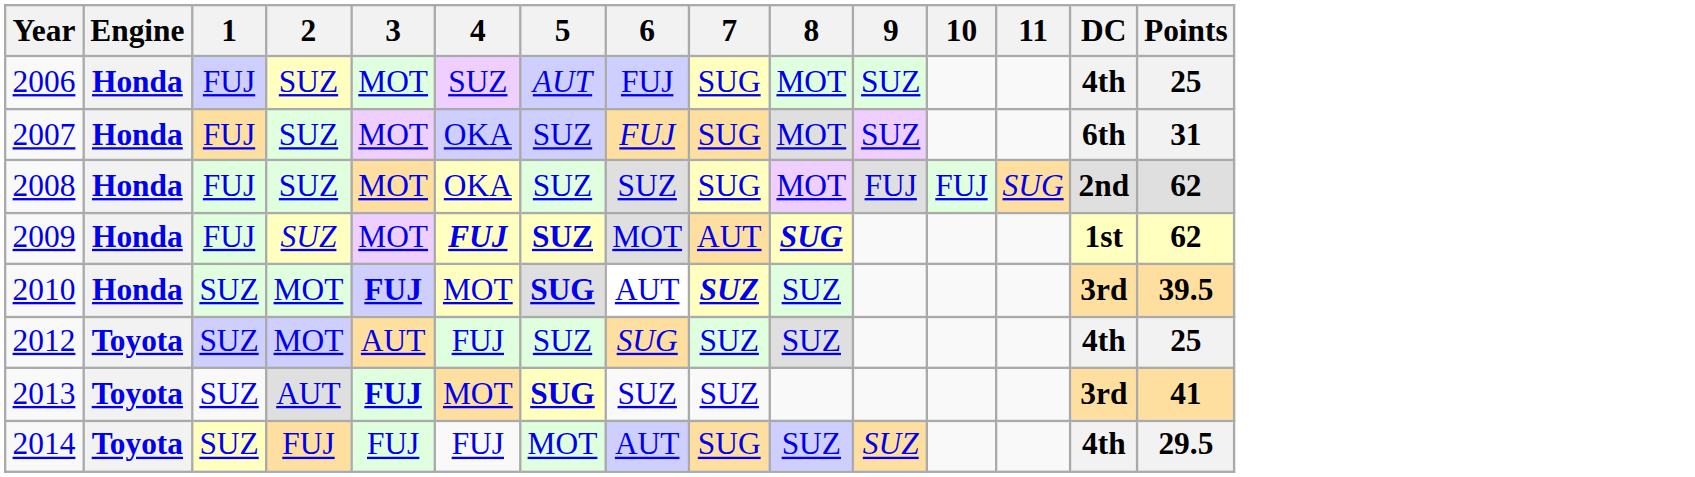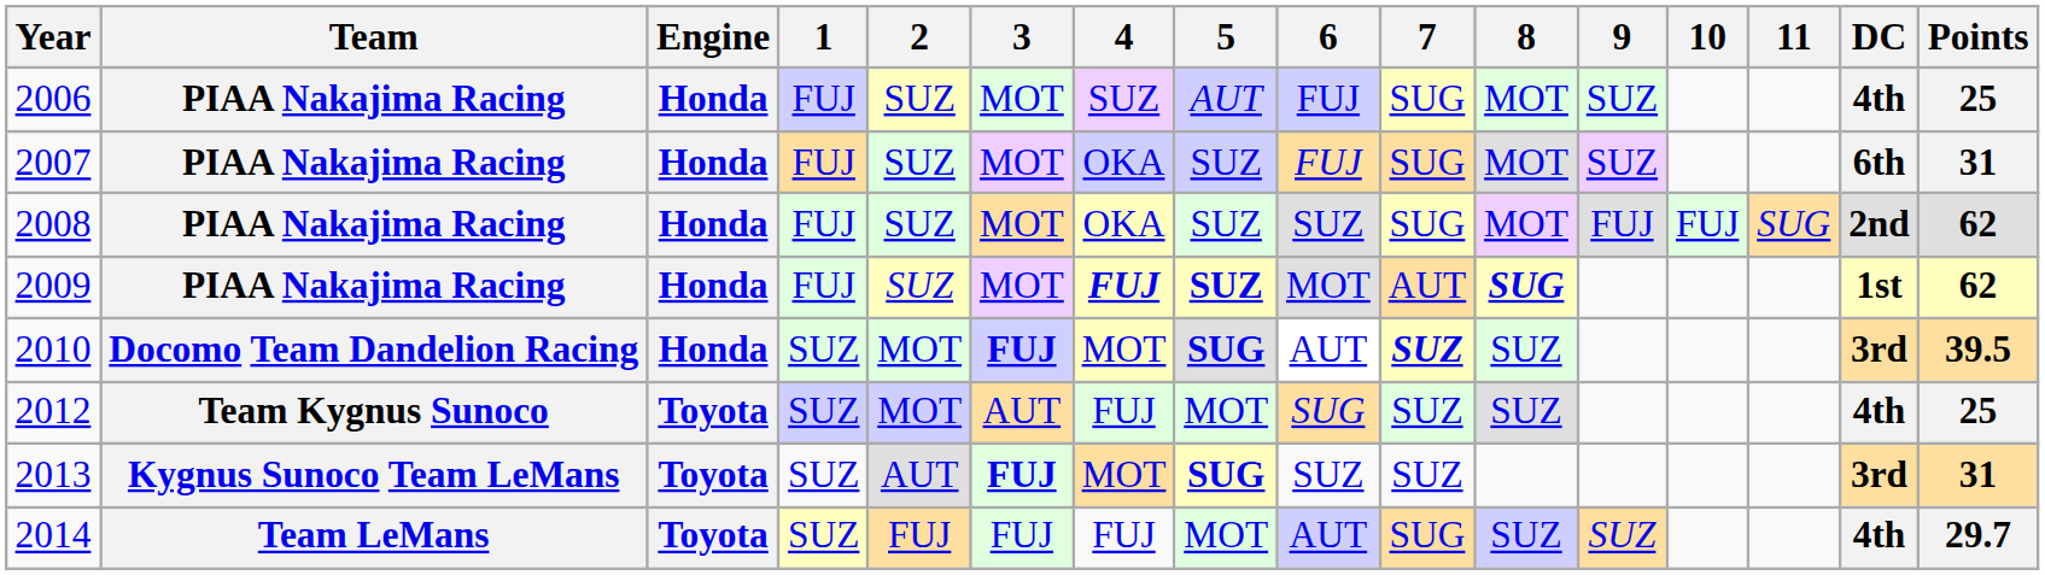 <table class="wikitable" style="text-align:center; font-size:85%">
 <tr>
 <th>Year</th>
+<th>Team</th>
 <th>Engine</th>
 <th>1</th>
 <th>2</th>
 <th>3</th>
 <th>4</th>
 <th>5</th>
 <th>6</th>
 <th>7</th>
 <th>8</th>
 <th>9</th>
 <th>10</th>
 <th>11</th>
 <th>DC</th>
 <th>Points</th>
 </tr>
 <tr>
 <td><a href='#'>2006</a></td>
+<th nowrap>PIAA <a href='#'>Nakajima Racing</a></th>
 <th><a href='#'>Honda</a></th>
 <td style="background:#CFCFFF;"><a href='#'>FUJ</a><br></td>
 <td style="background:#FFFFBF;"><a href='#'>SUZ</a><br></td>
 <td style="background:#DFFFDF;"><a href='#'>MOT</a><br></td>
 <td style="background:#EFCFFF;"><a href='#'>SUZ</a><br></td>
 <td style="background:#CFCFFF;"><em><a href='#'>AUT</a></em><br></td>
 <td style="background:#CFCFFF;"><a href='#'>FUJ</a><br></td>
 <td style="background:#FFFFBF;"><a href='#'>SUG</a><br></td>
 <td style="background:#DFFFDF;"><a href='#'>MOT</a><br></td>
 <td style="background:#DFFFDF;"><a href='#'>SUZ</a><br></td>
 <td></td>
 <td></td>
 <th>4th</th>
 <th>25</th>
 </tr>
 <tr>
 <td><a href='#'>2007</a></td>
+<th nowrap>PIAA <a href='#'>Nakajima Racing</a></th>
 <th><a href='#'>Honda</a></th>
 <td style="background:#FFDF9F;"><a href='#'>FUJ</a><br></td>
 <td style="background:#DFFFDF;"><a href='#'>SUZ</a><br></td>
 <td style="background:#EFCFFF;"><a href='#'>MOT</a><br></td>
 <td style="background:#CFCFFF;"><a href='#'>OKA</a><br></td>
 <td style="background:#CFCFFF;"><a href='#'>SUZ</a><br></td>
 <td style="background:#FFDF9F;"><em><a href='#'>FUJ</a></em><br></td>
 <td style="background:#FFDF9F;"><a href='#'>SUG</a><br></td>
 <td style="background:#DFDFDF;"><a href='#'>MOT</a><br></td>
 <td style="background:#EFCFFF;"><a href='#'>SUZ</a><br></td>
 <td></td>
 <td></td>
 <th>6th</th>
 <th>31</th>
 </tr>
 <tr>
 <td><a href='#'>2008</a></td>
+<th nowrap>PIAA <a href='#'>Nakajima Racing</a></th>
 <th><a href='#'>Honda</a></th>
 <td style="background:#DFFFDF;"><a href='#'>FUJ</a><br></td>
 <td style="background:#DFFFDF;"><a href='#'>SUZ</a><br></td>
 <td style="background:#FFDF9F;"><a href='#'>MOT</a><br></td>
 <td style="background:#FFFFBF;"><a href='#'>OKA</a><br></td>
 <td style="background:#DFFFDF;"><a href='#'>SUZ</a><br></td>
 <td style="background:#DFDFDF;"><a href='#'>SUZ</a><br></td>
 <td style="background:#FFFFBF;"><a href='#'>SUG</a><br></td>
 <td style="background:#EFCFFF;"><a href='#'>MOT</a><br></td>
 <td style="background:#DFDFDF;"><a href='#'>FUJ</a><br></td>
 <td style="background:#DFFFDF;"><a href='#'>FUJ</a><br></td>
 <td style="background:#FFDF9F;"><em><a href='#'>SUG</a></em><br></td>
 <th style="background:#DFDFDF;">2nd</th>
 <th style="background:#DFDFDF;">62</th>
 </tr>
 <tr>
 <td><a href='#'>2009</a></td>
+<th nowrap>PIAA <a href='#'>Nakajima Racing</a></th>
 <th><a href='#'>Honda</a></th>
 <td style="background:#DFFFDF;"><a href='#'>FUJ</a><br></td>
 <td style="background:#FFFFBF;"><em><a href='#'>SUZ</a></em><br></td>
 <td style="background:#EFCFFF;"><a href='#'>MOT</a><br></td>
 <td style="background:#FFFFBF;"><strong><em><a href='#'>FUJ</a></em></strong><br></td>
 <td style="background:#FFFFBF;"><strong><a href='#'>SUZ</a></strong><br></td>
 <td style="background:#DFDFDF;"><a href='#'>MOT</a><br></td>
 <td style="background:#FFDF9F;"><a href='#'>AUT</a><br></td>
 <td style="background:#FFFFBF;"><strong><em><a href='#'>SUG</a></em></strong><br></td>
 <td></td>
 <td></td>
 <td></td>
 <th style="background:#FFFFBF;">1st</th>
 <th style="background:#FFFFBF;">62</th>
 </tr>
 <tr>
 <td><a href='#'>2010</a></td>
+<th nowrap><a href='#'>Docomo</a> <a href='#'>Team Dandelion Racing</a></th>
 <th><a href='#'>Honda</a></th>
 <td style="background:#DFFFDF;"><a href='#'>SUZ</a><br></td>
 <td style="background:#DFFFDF;"><a href='#'>MOT</a><br></td>
 <td style="background:#CFCFFF;"><strong><a href='#'>FUJ</a></strong><br></td>
 <td style="background:#FFFFBF;"><a href='#'>MOT</a><br></td>
 <td style="background:#DFDFDF;"><strong><a href='#'>SUG</a></strong><br></td>
 <td style="background:#FFFFFF;"><a href='#'>AUT</a><br></td>
 <td style="background:#FFFFBF;"><strong><em><a href='#'>SUZ</a></em></strong><br></td>
 <td style="background:#DFFFDF;"><a href='#'>SUZ</a><br></td>
 <td></td>
 <td></td>
 <td></td>
 <th style="background:#FFDF9F;">3rd</th>
 <th style="background:#FFDF9F;">39.5</th>
 </tr>
 <tr>
 <td><a href='#'>2012</a></td>
+<th nowrap>Team Kygnus <a href='#'>Sunoco</a></th>
 <th><a href='#'>Toyota</a></th>
 <td style="background:#CFCFFF;"><a href='#'>SUZ</a><br></td>
 <td style="background:#CFCFFF;"><a href='#'>MOT</a><br></td>
 <td style="background:#FFDF9F;"><a href='#'>AUT</a><br></td>
 <td style="background:#DFFFDF;"><a href='#'>FUJ</a><br></td>
-<td style="background:#DFFFDF;"><a href='#'>SUZ</a><br></td>
+<td style="background:#DFFFDF;"><a href='#'>MOT</a><br></td>
 <td style="background:#FFDF9F;"><em><a href='#'>SUG</a></em><br></td>
 <td style="background:#DFFFDF;"><a href='#'>SUZ</a><br></td>
 <td style="background:#DFDFDF;"><a href='#'>SUZ</a><br></td>
 <td></td>
 <td></td>
 <td></td>
 <th>4th</th>
 <th>25</th>
 </tr>
 <tr>
 <td><a href='#'>2013</a></td>
+<th nowrap><a href='#'>Kygnus Sunoco</a> <a href='#'>Team LeMans</a></th>
 <th><a href='#'>Toyota</a></th>
 <td><a href='#'>SUZ</a></td>
 <td style="background:#DFDFDF;"><a href='#'>AUT</a><br></td>
 <td style="background:#DFFFDF;"><strong><a href='#'>FUJ</a></strong><br></td>
 <td style="background:#FFDF9F;"><a href='#'>MOT</a><br></td>
 <td style="background:#FFFFBF;"><strong><a href='#'>SUG</a></strong><br></td>
 <td><a href='#'>SUZ</a></td>
 <td><a href='#'>SUZ</a></td>
 <td></td>
 <td></td>
 <td></td>
 <td></td>
 <th style="background:#FFDF9F;">3rd</th>
-<th style="background:#FFDF9F;">41</th>
+<th style="background:#FFDF9F;">31</th>
 </tr>
 <tr>
 <td><a href='#'>2014</a></td>
+<th nowrap><a href='#'>Team LeMans</a></th>
 <th><a href='#'>Toyota</a></th>
 <td style="background:#FFFFBF;"><a href='#'>SUZ</a><br></td>
 <td style="background:#FFDF9F;"><a href='#'>FUJ</a><br></td>
 <td style="background:#DFFFDF;"><a href='#'>FUJ</a><br></td>
 <td><a href='#'>FUJ</a></td>
 <td style="background:#DFFFDF;"><a href='#'>MOT</a><br></td>
 <td style="background:#CFCFFF;"><a href='#'>AUT</a><br></td>
 <td style="background:#FFDF9F;"><a href='#'>SUG</a><br></td>
 <td style="background:#CFCFFF;"><a href='#'>SUZ</a><br></td>
 <td style="background:#FFDF9F;"><em><a href='#'>SUZ</a></em><br></td>
 <td></td>
 <td></td>
 <th>4th</th>
-<th>29.5</th>
+<th>29.7</th>
 </tr>
 </table>
